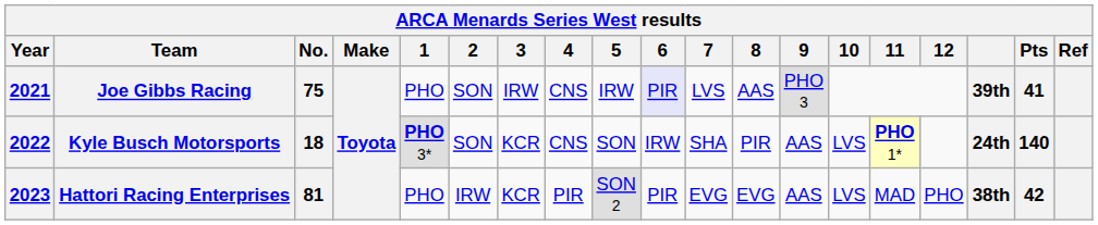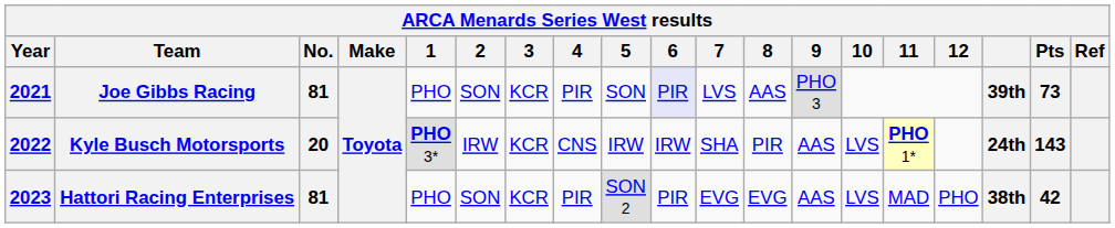 <table class="wikitable" style="text-align:center; font-size:75%">
 <tr>
 <th colspan=19><a href='#'>ARCA Menards Series West</a> results</th>
 </tr>
 <tr>
 <th>Year</th>
 <th>Team</th>
 <th>No.</th>
 <th>Make</th>
 <th>1</th>
 <th>2</th>
 <th>3</th>
 <th>4</th>
 <th>5</th>
 <th>6</th>
 <th>7</th>
 <th>8</th>
 <th>9</th>
 <th>10</th>
 <th>11</th>
 <th>12</th>
 <th></th>
 <th>Pts</th>
 <th>Ref</th>
 </tr>
 <tr>
 <th><a href='#'>2021</a></th>
 <th><a href='#'>Joe Gibbs Racing</a></th>
-<th>75</th>
+<th>81</th>
 <th rowspan=3><a href='#'>Toyota</a></th>
 <td><a href='#'>PHO</a></td>
 <td><a href='#'>SON</a></td>
-<td><a href='#'>IRW</a></td>
-<td><a href='#'>CNS</a></td>
-<td><a href='#'>IRW</a></td>
+<td><a href='#'>KCR</a></td>
+<td><a href='#'>PIR</a></td>
+<td><a href='#'>SON</a></td>
 <td style="background: lavender;"><a href='#'>PIR</a></td>
 <td><a href='#'>LVS</a></td>
 <td><a href='#'>AAS</a></td>
 <td style="background:#DFDFDF;"><a href='#'>PHO</a><br><small>3</small></td>
 <td colspan=3></td>
 <th>39th</th>
-<th>41</th>
+<th>73</th>
 <th></th>
 </tr>
 <tr>
 <th><a href='#'>2022</a></th>
 <th><a href='#'>Kyle Busch Motorsports</a></th>
-<th>18</th>
+<th>20</th>
 <td style="background:#DFDFDF;"><strong><a href='#'>PHO</a></strong><br><small>3*</small></td>
-<td><a href='#'>SON</a></td>
+<td><a href='#'>IRW</a></td>
 <td><a href='#'>KCR</a></td>
 <td><a href='#'>CNS</a></td>
-<td><a href='#'>SON</a></td>
+<td><a href='#'>IRW</a></td>
 <td><a href='#'>IRW</a></td>
 <td><a href='#'>SHA</a></td>
 <td><a href='#'>PIR</a></td>
 <td><a href='#'>AAS</a></td>
 <td><a href='#'>LVS</a></td>
 <td style="background:#FFFFBF;"><strong><a href='#'>PHO</a></strong><br><small>1*</small></td>
 <td></td>
 <th>24th</th>
-<th>140</th>
+<th>143</th>
 <th></th>
 </tr>
 <tr>
 <th><a href='#'>2023</a></th>
 <th><a href='#'>Hattori Racing Enterprises</a></th>
 <th>81</th>
 <td><a href='#'>PHO</a></td>
-<td><a href='#'>IRW</a></td>
+<td><a href='#'>SON</a></td>
 <td><a href='#'>KCR</a></td>
 <td><a href='#'>PIR</a></td>
 <td style="background:#DFDFDF;"><a href='#'>SON</a><br><small>2</small></td>
 <td><a href='#'>PIR</a></td>
 <td><a href='#'>EVG</a></td>
 <td><a href='#'>EVG</a></td>
 <td><a href='#'>AAS</a></td>
 <td><a href='#'>LVS</a></td>
 <td><a href='#'>MAD</a></td>
 <td><a href='#'>PHO</a></td>
 <th>38th</th>
 <th>42</th>
 <th></th>
 </tr>
 </table>
